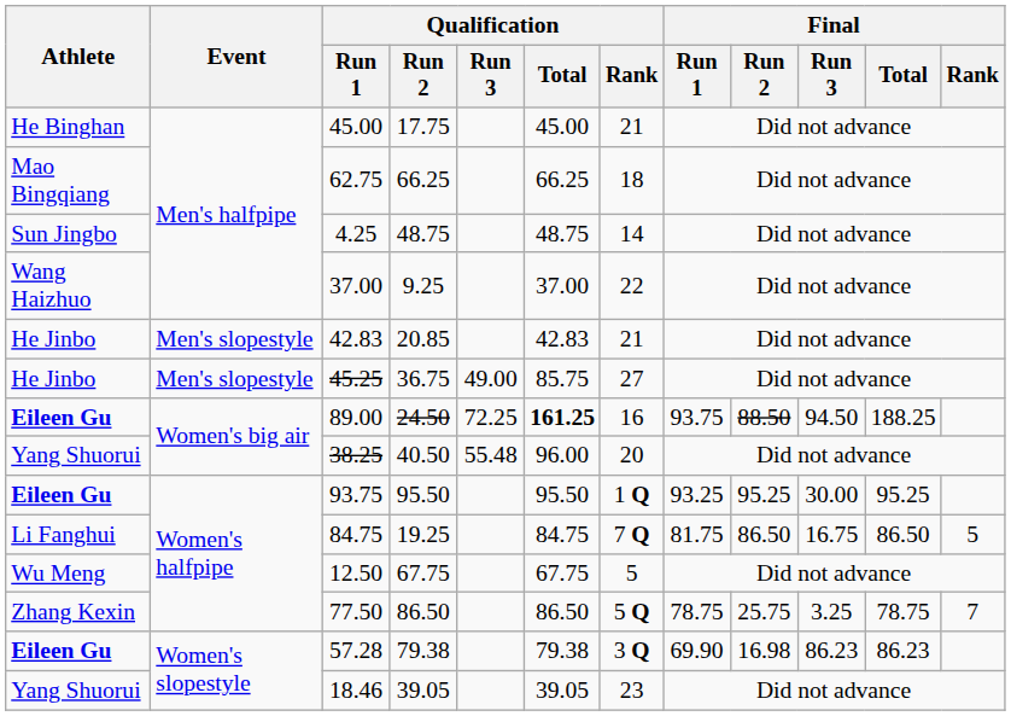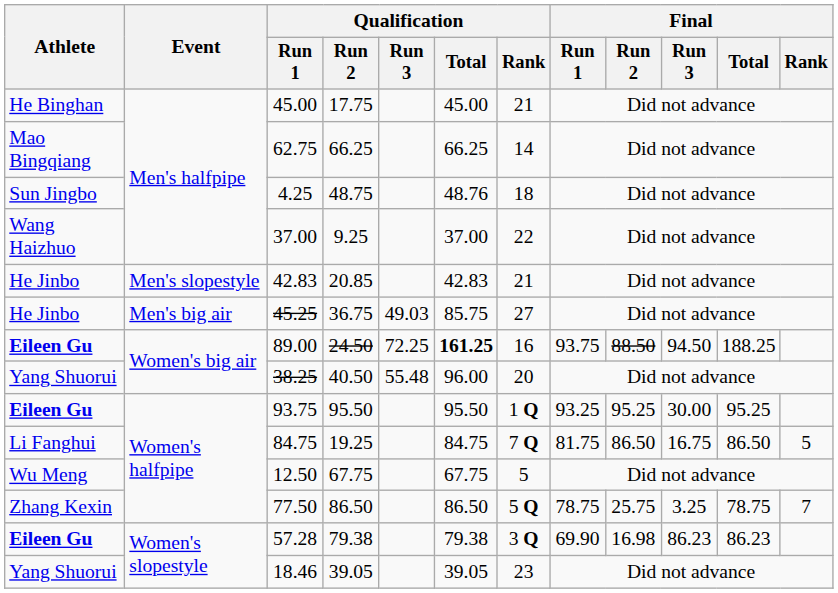 <table class="wikitable" style="font-size:90%">
 <tr>
 <th rowspan="2">Athlete</th>
 <th rowspan="2">Event</th>
 <th colspan="5">Qualification</th>
 <th colspan="5">Final</th>
 </tr>
 <tr style="font-size:95%">
 <th>Run 1</th>
 <th>Run 2</th>
 <th>Run 3</th>
 <th>Total</th>
 <th>Rank</th>
 <th>Run 1</th>
 <th>Run 2</th>
 <th>Run 3</th>
 <th>Total</th>
 <th>Rank</th>
 </tr>
 <tr align=center>
 <td align=left><a href='#'>He Binghan</a></td>
 <td align=left rowspan=4><a href='#'>Men's halfpipe</a></td>
 <td>45.00</td>
 <td>17.75</td>
 <td></td>
 <td>45.00</td>
 <td>21</td>
 <td colspan=6>Did not advance</td>
 </tr>
 <tr align=center>
 <td align=left><a href='#'>Mao Bingqiang</a></td>
 <td>62.75</td>
 <td>66.25</td>
 <td></td>
 <td>66.25</td>
-<td>18</td>
+<td>14</td>
 <td colspan=6>Did not advance</td>
 </tr>
 <tr align=center>
 <td align=left><a href='#'>Sun Jingbo</a></td>
 <td>4.25</td>
 <td>48.75</td>
 <td></td>
-<td>48.75</td>
-<td>14</td>
+<td>48.76</td>
+<td>18</td>
 <td colspan=6>Did not advance</td>
 </tr>
 <tr align=center>
 <td align=left><a href='#'>Wang Haizhuo</a></td>
 <td>37.00</td>
 <td>9.25</td>
 <td></td>
 <td>37.00</td>
 <td>22</td>
 <td colspan=6>Did not advance</td>
 </tr>
 <tr align=center>
 <td align=left><a href='#'>He Jinbo</a></td>
 <td align=left><a href='#'>Men's slopestyle</a></td>
 <td>42.83</td>
 <td>20.85</td>
 <td></td>
 <td>42.83</td>
 <td>21</td>
 <td colspan=5>Did not advance</td>
 </tr>
 <tr align=center>
 <td align=left><a href='#'>He Jinbo</a></td>
-<td align=left><a href='#'>Men's slopestyle</a></td>
+<td align=left><a href='#'>Men's big air</a></td>
 <td><s>45.25</s></td>
 <td>36.75</td>
-<td>49.00</td>
+<td>49.03</td>
 <td>85.75</td>
 <td>27</td>
 <td colspan=5>Did not advance</td>
 </tr>
 <tr align=center>
 <td align=left><strong><a href='#'>Eileen Gu</a></strong></td>
 <td align=left rowspan=2><a href='#'>Women's big air</a></td>
 <td>89.00</td>
 <td><s>24.50</s></td>
 <td>72.25</td>
 <td><strong>161.25</strong></td>
 <td>16</td>
 <td>93.75</td>
 <td><s>88.50</s></td>
 <td>94.50</td>
 <td>188.25</td>
 <td></td>
 </tr>
 <tr align=center>
 <td align=left><a href='#'>Yang Shuorui</a></td>
 <td><s>38.25</s></td>
 <td>40.50</td>
 <td>55.48</td>
 <td>96.00</td>
 <td>20</td>
 <td colspan=5>Did not advance</td>
 </tr>
 <tr align=center>
 <td align=left><strong><a href='#'>Eileen Gu</a></strong></td>
 <td align=left rowspan=4><a href='#'>Women's halfpipe</a></td>
 <td>93.75</td>
 <td>95.50</td>
 <td></td>
 <td>95.50</td>
 <td>1 <strong>Q</strong></td>
 <td>93.25</td>
 <td>95.25</td>
 <td>30.00</td>
 <td>95.25</td>
 <td></td>
 </tr>
 <tr align=center>
 <td align=left><a href='#'>Li Fanghui</a></td>
 <td>84.75</td>
 <td>19.25</td>
 <td></td>
 <td>84.75</td>
 <td>7 <strong>Q</strong></td>
 <td>81.75</td>
 <td>86.50</td>
 <td>16.75</td>
 <td>86.50</td>
 <td>5</td>
 </tr>
 <tr align=center>
 <td align=left><a href='#'>Wu Meng</a></td>
 <td>12.50</td>
 <td>67.75</td>
 <td></td>
 <td>67.75</td>
 <td>5</td>
 <td colspan=6>Did not advance</td>
 </tr>
 <tr align=center>
 <td align=left><a href='#'>Zhang Kexin</a></td>
 <td>77.50</td>
 <td>86.50</td>
 <td></td>
 <td>86.50</td>
 <td>5 <strong>Q</strong></td>
 <td>78.75</td>
 <td>25.75</td>
 <td>3.25</td>
 <td>78.75</td>
 <td>7</td>
 </tr>
 <tr align=center>
 <td align=left><strong><a href='#'>Eileen Gu</a></strong></td>
 <td align=left rowspan=2><a href='#'>Women's slopestyle</a></td>
 <td>57.28</td>
 <td>79.38</td>
 <td></td>
 <td>79.38</td>
 <td>3 <strong>Q</strong></td>
 <td>69.90</td>
 <td>16.98</td>
 <td>86.23</td>
 <td>86.23</td>
 <td></td>
 </tr>
 <tr align=center>
 <td align=left><a href='#'>Yang Shuorui</a></td>
 <td>18.46</td>
 <td>39.05</td>
 <td></td>
 <td>39.05</td>
 <td>23</td>
 <td colspan=5>Did not advance</td>
 </tr>
 </table>
